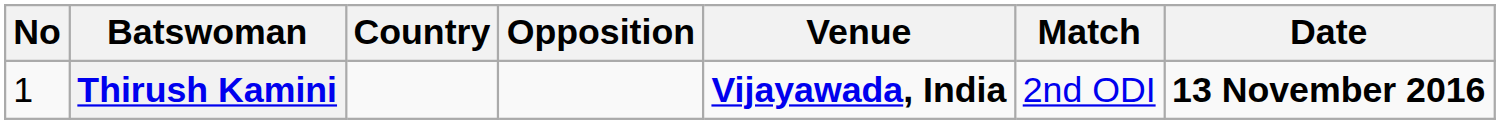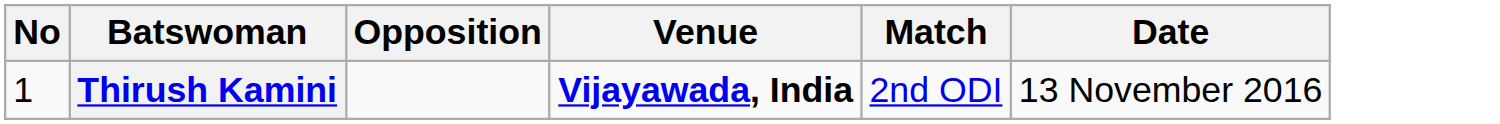 <table class="wikitable sortable plainrowheaders">
 <tr>
 <th>No</th>
 <th>Batswoman</th>
-<th>Country</th>
 <th>Opposition</th>
 <th>Venue</th>
 <th>Match</th>
 <th>Date</th>
 </tr>
 <tr>
 <td>1</td>
 <th scope="row"><a href='#'>Thirush Kamini</a></th>
 <td></td>
-<td></td>
 <td><strong><a href='#'>Vijayawada</a>, India</strong></td>
 <td><a href='#'>2nd ODI</a></td>
-<td><strong>13 November 2016</strong></td>
+<td>13 November 2016</td>
 </tr>
 </table>
